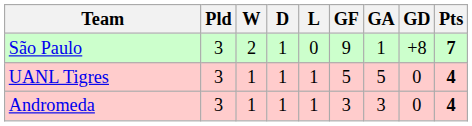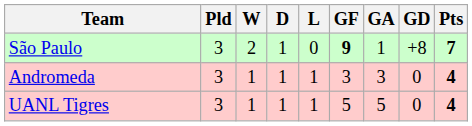 <table class="wikitable" style="text-align: center;">
 <tr>
 <th width=165>Team</th>
 <th width=20>Pld</th>
 <th width=20>W</th>
 <th width=20>D</th>
 <th width=20>L</th>
 <th width=20>GF</th>
 <th width=20>GA</th>
 <th width=20>GD</th>
 <th width=20>Pts</th>
 </tr>
 <tr bgcolor=#CCFFCC>
 <td align=left> <a href='#'>São Paulo</a></td>
 <td>3</td>
 <td>2</td>
 <td>1</td>
 <td>0</td>
-<td>9</td>
+<td><strong>9</strong></td>
 <td>1</td>
 <td>+8</td>
 <td><strong>7</strong></td>
+</tr>
+<tr bgcolor=#FFCCCC>
+<td align=left> <a href='#'>Andromeda</a></td>
+<td>3</td>
+<td>1</td>
+<td>1</td>
+<td>1</td>
+<td>3</td>
+<td>3</td>
+<td>0</td>
+<td><strong>4</strong></td>
 </tr>
 <tr bgcolor=#FFCCCC>
 <td align=left> <a href='#'>UANL Tigres</a></td>
 <td>3</td>
 <td>1</td>
 <td>1</td>
 <td>1</td>
 <td>5</td>
 <td>5</td>
 <td>0</td>
 <td><strong>4</strong></td>
 </tr>
-<tr bgcolor=#FFCCCC>
-<td align=left> <a href='#'>Andromeda</a></td>
-<td>3</td>
-<td>1</td>
-<td>1</td>
-<td>1</td>
-<td>3</td>
-<td>3</td>
-<td>0</td>
-<td><strong>4</strong></td>
-</tr>
 </table>
